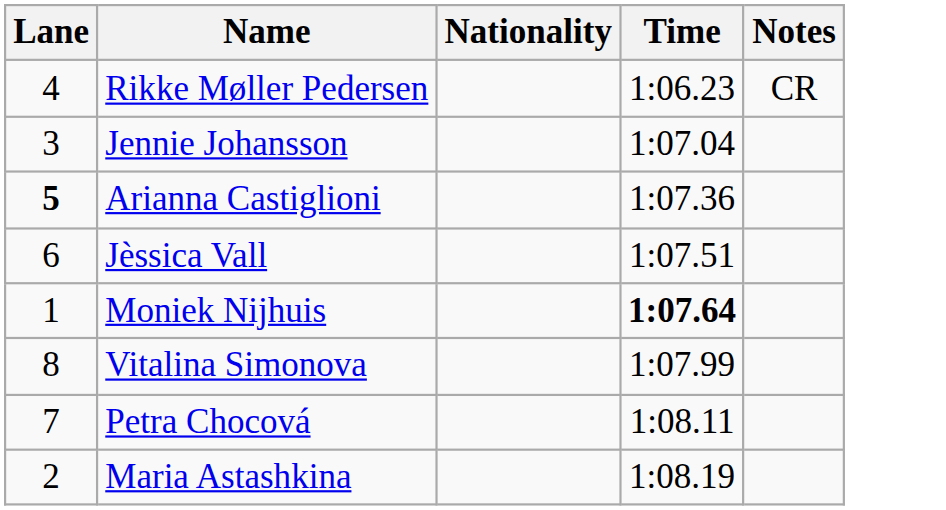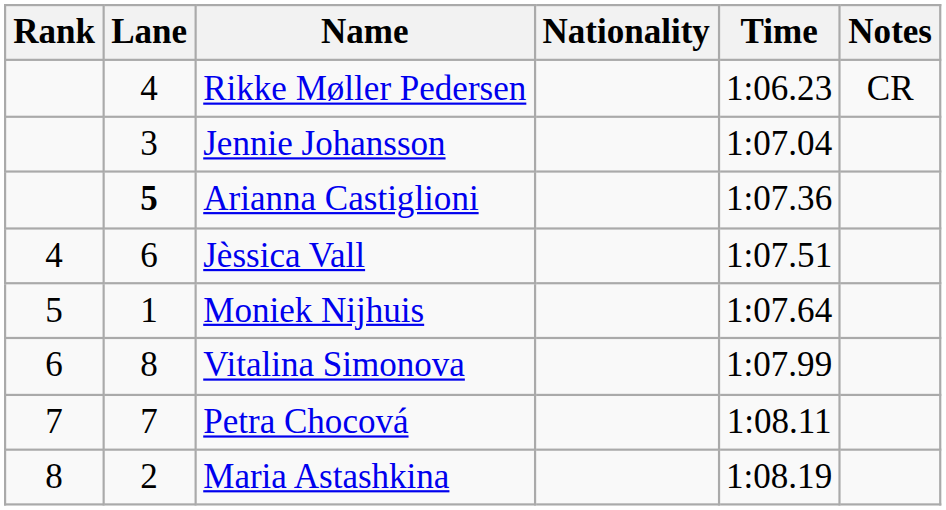 <table class="wikitable sortable" style="text-align:center">
 <tr>
+<th>Rank</th>
 <th>Lane</th>
 <th>Name</th>
 <th>Nationality</th>
 <th>Time</th>
 <th>Notes</th>
 </tr>
 <tr>
+<td></td>
 <td>4</td>
 <td align=left><a href='#'>Rikke Møller Pedersen</a></td>
 <td align=left></td>
 <td>1:06.23</td>
 <td>CR</td>
 </tr>
 <tr>
+<td></td>
 <td>3</td>
 <td align=left><a href='#'>Jennie Johansson</a></td>
 <td align=left></td>
 <td>1:07.04</td>
 <td></td>
 </tr>
 <tr>
+<td></td>
 <td><strong>5</strong></td>
 <td align=left><a href='#'>Arianna Castiglioni</a></td>
 <td align=left></td>
 <td>1:07.36</td>
 <td></td>
 </tr>
 <tr>
+<td>4</td>
 <td>6</td>
 <td align=left><a href='#'>Jèssica Vall</a></td>
 <td align=left></td>
 <td>1:07.51</td>
 <td></td>
 </tr>
 <tr>
+<td>5</td>
 <td>1</td>
 <td align=left><a href='#'>Moniek Nijhuis</a></td>
 <td align=left></td>
-<td><strong>1:07.64</strong></td>
+<td>1:07.64</td>
 <td></td>
 </tr>
 <tr>
+<td>6</td>
 <td>8</td>
 <td align=left><a href='#'>Vitalina Simonova</a></td>
 <td align=left></td>
 <td>1:07.99</td>
 <td></td>
 </tr>
 <tr>
 <td>7</td>
+<td>7</td>
 <td align=left><a href='#'>Petra Chocová</a></td>
 <td align=left></td>
 <td>1:08.11</td>
 <td></td>
 </tr>
 <tr>
+<td>8</td>
 <td>2</td>
 <td align=left><a href='#'>Maria Astashkina</a></td>
 <td align=left></td>
 <td>1:08.19</td>
 <td></td>
 </tr>
 </table>
